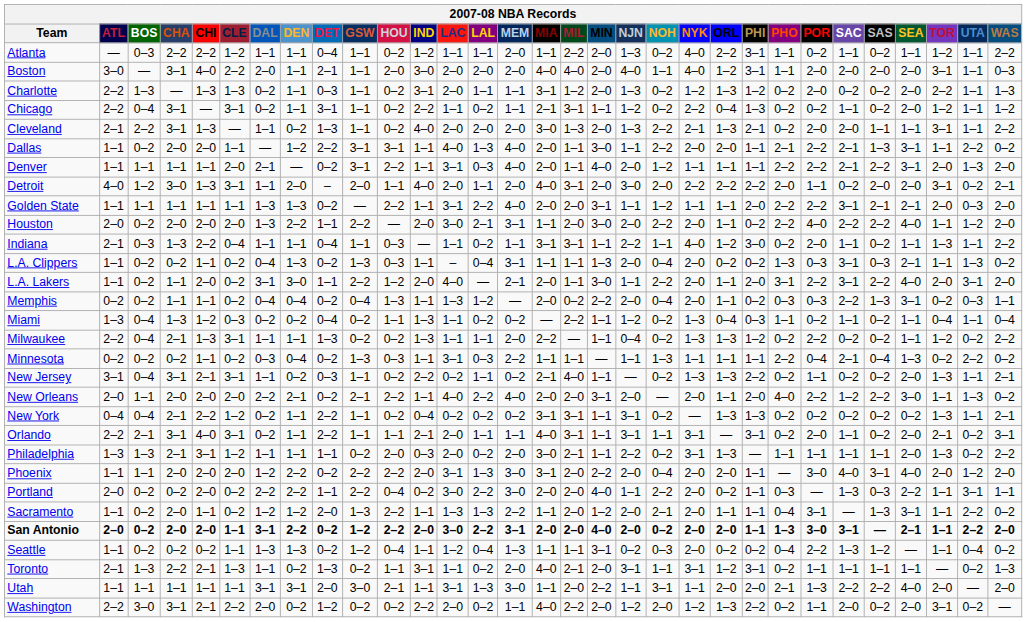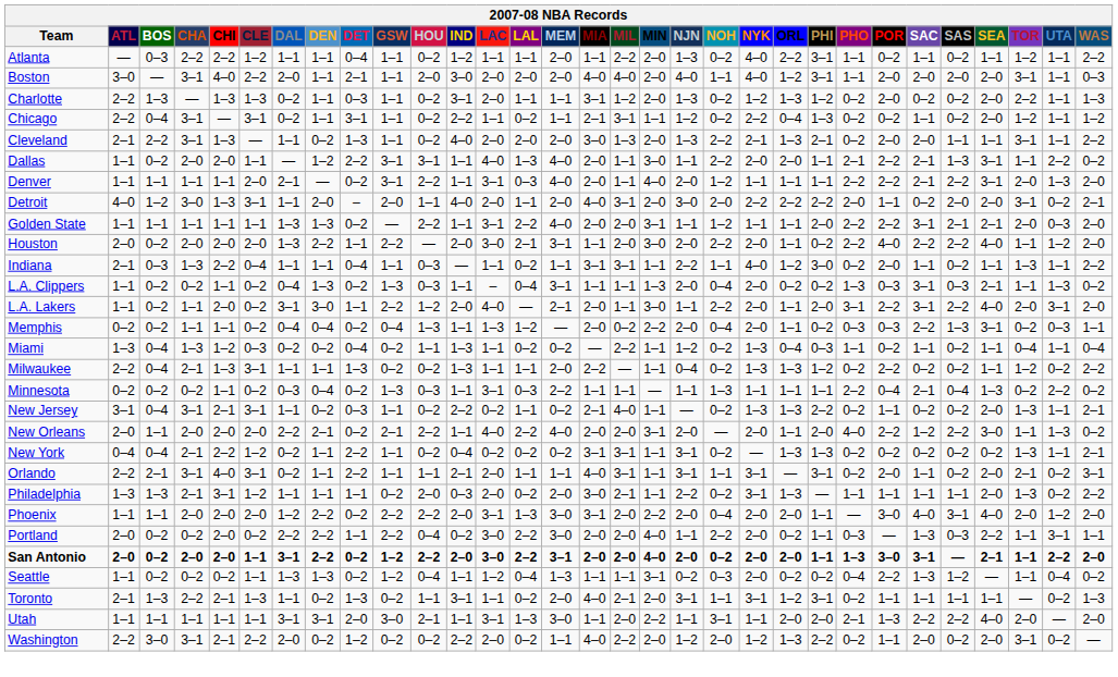 <table class="wikitable" style="font-size:86%; text-align:center;">
 <tr>
 <th colspan=31>2007-08 NBA Records</th>
 </tr>
 <tr>
 <th width=100>Team</th>
 <th style="background:#00004d;color:#C41E3a;width=35">ATL</th>
 <th style="background:#006400;color:#FFFFFF;width=35">BOS</th>
 <th style="background:#253E6A;color:#DF5106;width=35">CHA</th>
 <th style="background:#FF0000;color:#000000;width=35">CHI</th>
 <th style="background:#9F1F32;color:#001D43;width=35">CLE</th>
 <th style="background:#0055BA;color:#898D8F;width=35">DAL</th>
 <th style="background:#4C92CC;color:#FDB827;width=35">DEN</th>
 <th style="background:#006BB7;color:#ED164B;width=35">DET</th>
 <th style="background:#072E63;color:#DC5A34;width=35">GSW</th>
 <th style="background:#D31145;color:#CBD4D8;width=35">HOU</th>
 <th style="background:#000080;color:#FFD700;width=35">IND</th>
 <th style="background:#F9160D;color:#1A2E8B;width=35">LAC</th>
 <th style="background:#800080;color:#FFD700;width=35">LAL</th>
 <th style="background:#00265B;color:#BAD1EB;width=35">MEM</th>
 <th style="background:#000000;color:#8B0000;width=35">MIA</th>
 <th style="background:#00471B;color:#AC1A2F;width=35">MIL</th>
 <th style="background:#044D80;color:#000000;width=35">MIN</th>
 <th style="background:#12305B;color:#C4CED4;width=35">NJN</th>
 <th style="background:#0093B1;color:#FDB827;width=35">NOH</th>
 <th style="background:#0000FF;color:#FF8C00;width=35">NYK</th>
 <th style="background:#0000FF;color:#000000;width=35">ORL</th>
 <th style="background:#000000;color:#BB9754;width=35">PHI</th>
 <th style="background:#800080;color:#FF4500;width=35">PHO</th>
 <th style="background:#000000;color:#FF0000;width=35">POR</th>
 <th style="background:#6846A8;color:#FFFFFF;width=35">SAC</th>
 <th style="background:#000000;color:#C0C0C0;width=35">SAS</th>
 <th style="background:#005831;color:#FFC322;width=35">SEA</th>
 <th style="background:#7436BF;color:#BE0F34;width=35">TOR</th>
 <th style="background:#042A5C;color:#4C8ECC;width=35">UTA</th>
 <th style="background:#044D7D;color:#BC7A44;width=35">WAS</th>
 </tr>
 <tr>
 <td style="text-align:left;"><a href='#'>Atlanta</a></td>
 <td>—</td>
 <td>0–3</td>
 <td>2–2</td>
 <td>2–2</td>
 <td>1–2</td>
 <td>1–1</td>
 <td>1–1</td>
 <td>0–4</td>
 <td>1–1</td>
 <td>0–2</td>
 <td>1–2</td>
 <td>1–1</td>
 <td>1–1</td>
 <td>2–0</td>
 <td>1–1</td>
 <td>2–2</td>
 <td>2–0</td>
 <td>1–3</td>
 <td>0–2</td>
 <td>4–0</td>
 <td>2–2</td>
 <td>3–1</td>
 <td>1–1</td>
 <td>0–2</td>
 <td>1–1</td>
 <td>0–2</td>
 <td>1–1</td>
 <td>1–2</td>
 <td>1–1</td>
 <td>2–2</td>
 </tr>
 <tr>
 <td style="text-align:left;"><a href='#'>Boston</a></td>
 <td>3–0</td>
 <td>—</td>
 <td>3–1</td>
 <td>4–0</td>
 <td>2–2</td>
 <td>2–0</td>
 <td>1–1</td>
 <td>2–1</td>
 <td>1–1</td>
 <td>2–0</td>
 <td>3–0</td>
 <td>2–0</td>
 <td>2–0</td>
 <td>2–0</td>
 <td>4–0</td>
 <td>4–0</td>
 <td>2–0</td>
 <td>4–0</td>
 <td>1–1</td>
 <td>4–0</td>
 <td>1–2</td>
 <td>3–1</td>
 <td>1–1</td>
 <td>2–0</td>
 <td>2–0</td>
 <td>2–0</td>
 <td>2–0</td>
 <td>3–1</td>
 <td>1–1</td>
 <td>0–3</td>
 </tr>
 <tr>
 <td style="text-align:left;"><a href='#'>Charlotte</a></td>
 <td>2–2</td>
 <td>1–3</td>
 <td>—</td>
 <td>1–3</td>
 <td>1–3</td>
 <td>0–2</td>
 <td>1–1</td>
 <td>0–3</td>
 <td>1–1</td>
 <td>0–2</td>
 <td>3–1</td>
 <td>2–0</td>
 <td>1–1</td>
 <td>1–1</td>
 <td>3–1</td>
 <td>1–2</td>
 <td>2–0</td>
 <td>1–3</td>
 <td>0–2</td>
 <td>1–2</td>
 <td>1–3</td>
 <td>1–2</td>
 <td>0–2</td>
 <td>2–0</td>
 <td>0–2</td>
 <td>0–2</td>
 <td>2–0</td>
 <td>2–2</td>
 <td>1–1</td>
 <td>1–3</td>
 </tr>
 <tr>
 <td style="text-align:left;"><a href='#'>Chicago</a></td>
 <td>2–2</td>
 <td>0–4</td>
 <td>3–1</td>
 <td>—</td>
 <td>3–1</td>
 <td>0–2</td>
 <td>1–1</td>
 <td>3–1</td>
 <td>1–1</td>
 <td>0–2</td>
 <td>2–2</td>
 <td>1–1</td>
 <td>0–2</td>
 <td>1–1</td>
 <td>2–1</td>
 <td>3–1</td>
 <td>1–1</td>
 <td>1–2</td>
 <td>0–2</td>
 <td>2–2</td>
 <td>0–4</td>
 <td>1–3</td>
 <td>0–2</td>
 <td>0–2</td>
 <td>1–1</td>
 <td>0–2</td>
 <td>2–0</td>
 <td>1–2</td>
 <td>1–1</td>
 <td>1–2</td>
 </tr>
 <tr>
 <td style="text-align:left;"><a href='#'>Cleveland</a></td>
 <td>2–1</td>
 <td>2–2</td>
 <td>3–1</td>
 <td>1–3</td>
 <td>—</td>
 <td>1–1</td>
 <td>0–2</td>
 <td>1–3</td>
 <td>1–1</td>
 <td>0–2</td>
 <td>4–0</td>
 <td>2–0</td>
 <td>2–0</td>
 <td>2–0</td>
 <td>3–0</td>
 <td>1–3</td>
 <td>2–0</td>
 <td>1–3</td>
 <td>2–2</td>
 <td>2–1</td>
 <td>1–3</td>
 <td>2–1</td>
 <td>0–2</td>
 <td>2–0</td>
 <td>2–0</td>
 <td>1–1</td>
 <td>1–1</td>
 <td>3–1</td>
 <td>1–1</td>
 <td>2–2</td>
 </tr>
 <tr>
 <td style="text-align:left;"><a href='#'>Dallas</a></td>
 <td>1–1</td>
 <td>0–2</td>
 <td>2–0</td>
 <td>2–0</td>
 <td>1–1</td>
 <td>—</td>
 <td>1–2</td>
 <td>2–2</td>
 <td>3–1</td>
 <td>3–1</td>
 <td>1–1</td>
 <td>4–0</td>
 <td>1–3</td>
 <td>4–0</td>
 <td>2–0</td>
 <td>1–1</td>
 <td>3–0</td>
 <td>1–1</td>
 <td>2–2</td>
 <td>2–0</td>
 <td>2–0</td>
 <td>1–1</td>
 <td>2–1</td>
 <td>2–2</td>
 <td>2–1</td>
 <td>1–3</td>
 <td>3–1</td>
 <td>1–1</td>
 <td>2–2</td>
 <td>0–2</td>
 </tr>
 <tr>
 <td style="text-align:left;"><a href='#'>Denver</a></td>
 <td>1–1</td>
 <td>1–1</td>
 <td>1–1</td>
 <td>1–1</td>
 <td>2–0</td>
 <td>2–1</td>
 <td>—</td>
 <td>0–2</td>
 <td>3–1</td>
 <td>2–2</td>
 <td>1–1</td>
 <td>3–1</td>
 <td>0–3</td>
 <td>4–0</td>
 <td>2–0</td>
 <td>1–1</td>
 <td>4–0</td>
 <td>2–0</td>
 <td>1–2</td>
 <td>1–1</td>
 <td>1–1</td>
 <td>1–1</td>
 <td>2–2</td>
 <td>2–2</td>
 <td>2–1</td>
 <td>2–2</td>
 <td>3–1</td>
 <td>2–0</td>
 <td>1–3</td>
 <td>2–0</td>
 </tr>
 <tr>
 <td style="text-align:left;"><a href='#'>Detroit</a></td>
 <td>4–0</td>
 <td>1–2</td>
 <td>3–0</td>
 <td>1–3</td>
 <td>3–1</td>
 <td>1–1</td>
 <td>2–0</td>
 <td>–</td>
 <td>2–0</td>
 <td>1–1</td>
 <td>4–0</td>
 <td>2–0</td>
 <td>1–1</td>
 <td>2–0</td>
 <td>4–0</td>
 <td>3–1</td>
 <td>2–0</td>
 <td>3–0</td>
 <td>2–0</td>
 <td>2–2</td>
 <td>2–2</td>
 <td>2–2</td>
 <td>2–0</td>
 <td>1–1</td>
 <td>0–2</td>
 <td>2–0</td>
 <td>2–0</td>
 <td>3–1</td>
 <td>0–2</td>
 <td>2–1</td>
 </tr>
 <tr>
 <td style="text-align:left;"><a href='#'>Golden State</a></td>
 <td>1–1</td>
 <td>1–1</td>
 <td>1–1</td>
 <td>1–1</td>
 <td>1–1</td>
 <td>1–3</td>
 <td>1–3</td>
 <td>0–2</td>
 <td>—</td>
 <td>2–2</td>
 <td>1–1</td>
 <td>3–1</td>
 <td>2–2</td>
 <td>4–0</td>
 <td>2–0</td>
 <td>2–0</td>
 <td>3–1</td>
 <td>1–1</td>
 <td>1–2</td>
 <td>1–1</td>
 <td>1–1</td>
 <td>2–0</td>
 <td>2–2</td>
 <td>2–2</td>
 <td>3–1</td>
 <td>2–1</td>
 <td>2–1</td>
 <td>2–0</td>
 <td>0–3</td>
 <td>2–0</td>
 </tr>
 <tr>
 <td style="text-align:left;"><a href='#'>Houston</a></td>
 <td>2–0</td>
 <td>0–2</td>
 <td>2–0</td>
 <td>2–0</td>
 <td>2–0</td>
 <td>1–3</td>
 <td>2–2</td>
 <td>1–1</td>
 <td>2–2</td>
 <td>—</td>
 <td>2–0</td>
 <td>3–0</td>
 <td>2–1</td>
 <td>3–1</td>
 <td>1–1</td>
 <td>2–0</td>
 <td>3–0</td>
 <td>2–0</td>
 <td>2–2</td>
 <td>2–0</td>
 <td>1–1</td>
 <td>0–2</td>
 <td>2–2</td>
 <td>4–0</td>
 <td>2–2</td>
 <td>2–2</td>
 <td>4–0</td>
 <td>1–1</td>
 <td>1–2</td>
 <td>2–0</td>
 </tr>
 <tr>
 <td style="text-align:left;"><a href='#'>Indiana</a></td>
 <td>2–1</td>
 <td>0–3</td>
 <td>1–3</td>
 <td>2–2</td>
 <td>0–4</td>
 <td>1–1</td>
 <td>1–1</td>
 <td>0–4</td>
 <td>1–1</td>
 <td>0–3</td>
 <td>—</td>
 <td>1–1</td>
 <td>0–2</td>
 <td>1–1</td>
 <td>3–1</td>
 <td>3–1</td>
 <td>1–1</td>
 <td>2–2</td>
 <td>1–1</td>
 <td>4–0</td>
 <td>1–2</td>
 <td>3–0</td>
 <td>0–2</td>
 <td>2–0</td>
 <td>1–1</td>
 <td>0–2</td>
 <td>1–1</td>
 <td>1–3</td>
 <td>1–1</td>
 <td>2–2</td>
 </tr>
 <tr>
 <td style="text-align:left;"><a href='#'>L.A. Clippers</a></td>
 <td>1–1</td>
 <td>0–2</td>
 <td>0–2</td>
 <td>1–1</td>
 <td>0–2</td>
 <td>0–4</td>
 <td>1–3</td>
 <td>0–2</td>
 <td>1–3</td>
 <td>0–3</td>
 <td>1–1</td>
 <td>–</td>
 <td>0–4</td>
 <td>3–1</td>
 <td>1–1</td>
 <td>1–1</td>
 <td>1–3</td>
 <td>2–0</td>
 <td>0–4</td>
 <td>2–0</td>
 <td>0–2</td>
 <td>0–2</td>
 <td>1–3</td>
 <td>0–3</td>
 <td>3–1</td>
 <td>0–3</td>
 <td>2–1</td>
 <td>1–1</td>
 <td>1–3</td>
 <td>0–2</td>
 </tr>
 <tr>
 <td style="text-align:left;"><a href='#'>L.A. Lakers</a></td>
 <td>1–1</td>
 <td>0–2</td>
 <td>1–1</td>
 <td>2–0</td>
 <td>0–2</td>
 <td>3–1</td>
 <td>3–0</td>
 <td>1–1</td>
 <td>2–2</td>
 <td>1–2</td>
 <td>2–0</td>
 <td>4–0</td>
 <td>—</td>
 <td>2–1</td>
 <td>2–0</td>
 <td>1–1</td>
 <td>3–0</td>
 <td>1–1</td>
 <td>2–2</td>
 <td>2–0</td>
 <td>1–1</td>
 <td>2–0</td>
 <td>3–1</td>
 <td>2–2</td>
 <td>3–1</td>
 <td>2–2</td>
 <td>4–0</td>
 <td>2–0</td>
 <td>3–1</td>
 <td>2–0</td>
 </tr>
 <tr>
 <td style="text-align:left;"><a href='#'>Memphis</a></td>
 <td>0–2</td>
 <td>0–2</td>
 <td>1–1</td>
 <td>1–1</td>
 <td>0–2</td>
 <td>0–4</td>
 <td>0–4</td>
 <td>0–2</td>
 <td>0–4</td>
 <td>1–3</td>
 <td>1–1</td>
 <td>1–3</td>
 <td>1–2</td>
 <td>—</td>
 <td>2–0</td>
 <td>0–2</td>
 <td>2–2</td>
 <td>2–0</td>
 <td>0–4</td>
 <td>2–0</td>
 <td>1–1</td>
 <td>0–2</td>
 <td>0–3</td>
 <td>0–3</td>
 <td>2–2</td>
 <td>1–3</td>
 <td>3–1</td>
 <td>0–2</td>
 <td>0–3</td>
 <td>1–1</td>
 </tr>
 <tr>
 <td style="text-align:left;"><a href='#'>Miami</a></td>
 <td>1–3</td>
 <td>0–4</td>
 <td>1–3</td>
 <td>1–2</td>
 <td>0–3</td>
 <td>0–2</td>
 <td>0–2</td>
 <td>0–4</td>
 <td>0–2</td>
 <td>1–1</td>
 <td>1–3</td>
 <td>1–1</td>
 <td>0–2</td>
 <td>0–2</td>
 <td>—</td>
 <td>2–2</td>
 <td>1–1</td>
 <td>1–2</td>
 <td>0–2</td>
 <td>1–3</td>
 <td>0–4</td>
 <td>0–3</td>
 <td>1–1</td>
 <td>0–2</td>
 <td>1–1</td>
 <td>0–2</td>
 <td>1–1</td>
 <td>0–4</td>
 <td>1–1</td>
 <td>0–4</td>
 </tr>
 <tr>
 <td style="text-align:left;"><a href='#'>Milwaukee</a></td>
 <td>2–2</td>
 <td>0–4</td>
 <td>2–1</td>
 <td>1–3</td>
 <td>3–1</td>
 <td>1–1</td>
 <td>1–1</td>
 <td>1–3</td>
 <td>0–2</td>
 <td>0–2</td>
 <td>1–3</td>
 <td>1–1</td>
 <td>1–1</td>
 <td>2–0</td>
 <td>2–2</td>
 <td>—</td>
 <td>1–1</td>
 <td>0–4</td>
 <td>0–2</td>
 <td>1–3</td>
 <td>1–3</td>
 <td>1–2</td>
 <td>0–2</td>
 <td>2–2</td>
 <td>0–2</td>
 <td>0–2</td>
 <td>1–1</td>
 <td>1–2</td>
 <td>0–2</td>
 <td>2–2</td>
 </tr>
 <tr>
 <td style="text-align:left;"><a href='#'>Minnesota</a></td>
 <td>0–2</td>
 <td>0–2</td>
 <td>0–2</td>
 <td>1–1</td>
 <td>0–2</td>
 <td>0–3</td>
 <td>0–4</td>
 <td>0–2</td>
 <td>1–3</td>
 <td>0–3</td>
 <td>1–1</td>
 <td>3–1</td>
 <td>0–3</td>
 <td>2–2</td>
 <td>1–1</td>
 <td>1–1</td>
 <td>—</td>
 <td>1–1</td>
 <td>1–3</td>
 <td>1–1</td>
 <td>1–1</td>
 <td>1–1</td>
 <td>2–2</td>
 <td>0–4</td>
 <td>2–1</td>
 <td>0–4</td>
 <td>1–3</td>
 <td>0–2</td>
 <td>2–2</td>
 <td>0–2</td>
 </tr>
 <tr>
 <td style="text-align:left;"><a href='#'>New Jersey</a></td>
 <td>3–1</td>
 <td>0–4</td>
 <td>3–1</td>
 <td>2–1</td>
 <td>3–1</td>
 <td>1–1</td>
 <td>0–2</td>
 <td>0–3</td>
 <td>1–1</td>
 <td>0–2</td>
 <td>2–2</td>
 <td>0–2</td>
 <td>1–1</td>
 <td>0–2</td>
 <td>2–1</td>
 <td>4–0</td>
 <td>1–1</td>
 <td>—</td>
 <td>0–2</td>
 <td>1–3</td>
 <td>1–3</td>
 <td>2–2</td>
 <td>0–2</td>
 <td>1–1</td>
 <td>0–2</td>
 <td>0–2</td>
 <td>2–0</td>
 <td>1–3</td>
 <td>1–1</td>
 <td>2–1</td>
 </tr>
 <tr>
 <td style="text-align:left;"><a href='#'>New Orleans</a></td>
 <td>2–0</td>
 <td>1–1</td>
 <td>2–0</td>
 <td>2–0</td>
 <td>2–0</td>
 <td>2–2</td>
 <td>2–1</td>
 <td>0–2</td>
 <td>2–1</td>
 <td>2–2</td>
 <td>1–1</td>
 <td>4–0</td>
 <td>2–2</td>
 <td>4–0</td>
 <td>2–0</td>
 <td>2–0</td>
 <td>3–1</td>
 <td>2–0</td>
 <td>—</td>
 <td>2–0</td>
 <td>1–1</td>
 <td>2–0</td>
 <td>4–0</td>
 <td>2–2</td>
 <td>1–2</td>
 <td>2–2</td>
 <td>3–0</td>
 <td>1–1</td>
 <td>1–3</td>
 <td>0–2</td>
 </tr>
 <tr>
 <td style="text-align:left;"><a href='#'>New York</a></td>
 <td>0–4</td>
 <td>0–4</td>
 <td>2–1</td>
 <td>2–2</td>
 <td>1–2</td>
 <td>0–2</td>
 <td>1–1</td>
 <td>2–2</td>
 <td>1–1</td>
 <td>0–2</td>
 <td>0–4</td>
 <td>0–2</td>
 <td>0–2</td>
 <td>0–2</td>
 <td>3–1</td>
 <td>3–1</td>
 <td>1–1</td>
 <td>3–1</td>
 <td>0–2</td>
 <td>—</td>
 <td>1–3</td>
 <td>1–3</td>
 <td>0–2</td>
 <td>0–2</td>
 <td>0–2</td>
 <td>0–2</td>
 <td>0–2</td>
 <td>1–3</td>
 <td>1–1</td>
 <td>2–1</td>
 </tr>
 <tr>
 <td style="text-align:left;"><a href='#'>Orlando</a></td>
 <td>2–2</td>
 <td>2–1</td>
 <td>3–1</td>
 <td>4–0</td>
 <td>3–1</td>
 <td>0–2</td>
 <td>1–1</td>
 <td>2–2</td>
 <td>1–1</td>
 <td>1–1</td>
 <td>2–1</td>
 <td>2–0</td>
 <td>1–1</td>
 <td>1–1</td>
 <td>4–0</td>
 <td>3–1</td>
 <td>1–1</td>
 <td>3–1</td>
 <td>1–1</td>
 <td>3–1</td>
 <td>—</td>
 <td>3–1</td>
 <td>0–2</td>
 <td>2–0</td>
 <td>1–1</td>
 <td>0–2</td>
 <td>2–0</td>
 <td>2–1</td>
 <td>0–2</td>
 <td>3–1</td>
 </tr>
 <tr>
 <td style="text-align:left;"><a href='#'>Philadelphia</a></td>
 <td>1–3</td>
 <td>1–3</td>
 <td>2–1</td>
 <td>3–1</td>
 <td>1–2</td>
 <td>1–1</td>
 <td>1–1</td>
 <td>1–1</td>
 <td>0–2</td>
 <td>2–0</td>
 <td>0–3</td>
 <td>2–0</td>
 <td>0–2</td>
 <td>2–0</td>
 <td>3–0</td>
 <td>2–1</td>
 <td>1–1</td>
 <td>2–2</td>
 <td>0–2</td>
 <td>3–1</td>
 <td>1–3</td>
 <td>—</td>
 <td>1–1</td>
 <td>1–1</td>
 <td>1–1</td>
 <td>1–1</td>
 <td>2–0</td>
 <td>1–3</td>
 <td>0–2</td>
 <td>2–2</td>
 </tr>
 <tr>
 <td style="text-align:left;"><a href='#'>Phoenix</a></td>
 <td>1–1</td>
 <td>1–1</td>
 <td>2–0</td>
 <td>2–0</td>
 <td>2–0</td>
 <td>1–2</td>
 <td>2–2</td>
 <td>0–2</td>
 <td>2–2</td>
 <td>2–2</td>
 <td>2–0</td>
 <td>3–1</td>
 <td>1–3</td>
 <td>3–0</td>
 <td>3–1</td>
 <td>2–0</td>
 <td>2–2</td>
 <td>2–0</td>
 <td>0–4</td>
 <td>2–0</td>
 <td>2–0</td>
 <td>1–1</td>
 <td>—</td>
 <td>3–0</td>
 <td>4–0</td>
 <td>3–1</td>
 <td>4–0</td>
 <td>2–0</td>
 <td>1–2</td>
 <td>2–0</td>
 </tr>
 <tr>
 <td style="text-align:left;"><a href='#'>Portland</a></td>
 <td>2–0</td>
 <td>0–2</td>
 <td>0–2</td>
 <td>2–0</td>
 <td>0–2</td>
 <td>2–2</td>
 <td>2–2</td>
 <td>1–1</td>
 <td>2–2</td>
 <td>0–4</td>
 <td>0–2</td>
 <td>3–0</td>
 <td>2–2</td>
 <td>3–0</td>
 <td>2–0</td>
 <td>2–0</td>
 <td>4–0</td>
 <td>1–1</td>
 <td>2–2</td>
 <td>2–0</td>
 <td>0–2</td>
 <td>1–1</td>
 <td>0–3</td>
 <td>—</td>
 <td>1–3</td>
 <td>0–3</td>
 <td>2–2</td>
 <td>1–1</td>
 <td>3–1</td>
 <td>1–1</td>
 </tr>
-<tr>
-<td style="text-align:left;"><a href='#'>Sacramento</a></td>
-<td>1–1</td>
-<td>0–2</td>
-<td>2–0</td>
-<td>1–1</td>
-<td>0–2</td>
-<td>1–2</td>
-<td>1–2</td>
-<td>2–0</td>
-<td>1–3</td>
-<td>2–2</td>
-<td>1–1</td>
-<td>1–3</td>
-<td>1–3</td>
-<td>2–2</td>
-<td>1–1</td>
-<td>2–0</td>
-<td>1–2</td>
-<td>2–0</td>
-<td>2–1</td>
-<td>2–0</td>
-<td>1–1</td>
-<td>1–1</td>
-<td>0–4</td>
-<td>3–1</td>
-<td>—</td>
-<td>1–3</td>
-<td>3–1</td>
-<td>1–1</td>
-<td>2–2</td>
-<td>0–2</td>
-</tr>
 <tr style="font-weight:bold">
 <td style="text-align:left;">San Antonio</td>
 <td>2–0</td>
 <td>0–2</td>
 <td>2–0</td>
 <td>2–0</td>
 <td>1–1</td>
 <td>3–1</td>
 <td>2–2</td>
 <td>0–2</td>
 <td>1–2</td>
 <td>2–2</td>
 <td>2–0</td>
 <td>3–0</td>
 <td>2–2</td>
 <td>3–1</td>
 <td>2–0</td>
 <td>2–0</td>
 <td>4–0</td>
 <td>2–0</td>
 <td>0–2</td>
 <td>2–0</td>
 <td>2–0</td>
 <td>1–1</td>
 <td>1–3</td>
 <td>3–0</td>
 <td>3–1</td>
 <td>—</td>
 <td>2–1</td>
 <td>1–1</td>
 <td>2–2</td>
 <td>2–0</td>
 </tr>
 <tr>
 <td style="text-align:left;"><a href='#'>Seattle</a></td>
 <td>1–1</td>
 <td>0–2</td>
 <td>0–2</td>
 <td>0–2</td>
 <td>1–1</td>
 <td>1–3</td>
 <td>1–3</td>
 <td>0–2</td>
 <td>1–2</td>
 <td>0–4</td>
 <td>1–1</td>
 <td>1–2</td>
 <td>0–4</td>
 <td>1–3</td>
 <td>1–1</td>
 <td>1–1</td>
 <td>3–1</td>
 <td>0–2</td>
 <td>0–3</td>
 <td>2–0</td>
 <td>0–2</td>
 <td>0–2</td>
 <td>0–4</td>
 <td>2–2</td>
 <td>1–3</td>
 <td>1–2</td>
 <td>—</td>
 <td>1–1</td>
 <td>0–4</td>
 <td>0–2</td>
 </tr>
 <tr>
 <td style="text-align:left;"><a href='#'>Toronto</a></td>
 <td>2–1</td>
 <td>1–3</td>
 <td>2–2</td>
 <td>2–1</td>
 <td>1–3</td>
 <td>1–1</td>
 <td>0–2</td>
 <td>1–3</td>
 <td>0–2</td>
 <td>1–1</td>
 <td>3–1</td>
 <td>1–1</td>
 <td>0–2</td>
 <td>2–0</td>
 <td>4–0</td>
 <td>2–1</td>
 <td>2–0</td>
 <td>3–1</td>
 <td>1–1</td>
 <td>3–1</td>
 <td>1–2</td>
 <td>3–1</td>
 <td>0–2</td>
 <td>1–1</td>
 <td>1–1</td>
 <td>1–1</td>
 <td>1–1</td>
 <td>—</td>
 <td>0–2</td>
 <td>1–3</td>
 </tr>
 <tr>
 <td style="text-align:left;"><a href='#'>Utah</a></td>
 <td>1–1</td>
 <td>1–1</td>
 <td>1–1</td>
 <td>1–1</td>
 <td>1–1</td>
 <td>3–1</td>
 <td>3–1</td>
 <td>2–0</td>
 <td>3–0</td>
 <td>2–1</td>
 <td>1–1</td>
 <td>3–1</td>
 <td>1–3</td>
 <td>3–0</td>
 <td>1–1</td>
 <td>2–0</td>
 <td>2–2</td>
 <td>1–1</td>
 <td>3–1</td>
 <td>1–1</td>
 <td>2–0</td>
 <td>2–0</td>
 <td>2–1</td>
 <td>1–3</td>
 <td>2–2</td>
 <td>2–2</td>
 <td>4–0</td>
 <td>2–0</td>
 <td>—</td>
 <td>2–0</td>
 </tr>
 <tr>
 <td style="text-align:left;"><a href='#'>Washington</a></td>
 <td>2–2</td>
 <td>3–0</td>
 <td>3–1</td>
 <td>2–1</td>
 <td>2–2</td>
 <td>2–0</td>
 <td>0–2</td>
 <td>1–2</td>
 <td>0–2</td>
 <td>0–2</td>
 <td>2–2</td>
 <td>2–0</td>
 <td>0–2</td>
 <td>1–1</td>
 <td>4–0</td>
 <td>2–2</td>
 <td>2–0</td>
 <td>1–2</td>
 <td>2–0</td>
 <td>1–2</td>
 <td>1–3</td>
 <td>2–2</td>
 <td>0–2</td>
 <td>1–1</td>
 <td>2–0</td>
 <td>0–2</td>
 <td>2–0</td>
 <td>3–1</td>
 <td>0–2</td>
 <td>—</td>
 </tr>
 </table>
